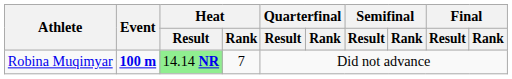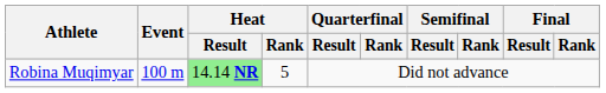 <table class=wikitable style="font-size:90%">
 <tr>
 <th rowspan="2">Athlete</th>
 <th rowspan="2">Event</th>
 <th colspan="2">Heat</th>
 <th colspan="2">Quarterfinal</th>
 <th colspan="2">Semifinal</th>
 <th colspan="2">Final</th>
 </tr>
 <tr style="font-size:95%">
 <th scope="col">Result</th>
 <th scope="col">Rank</th>
 <th scope="col">Result</th>
 <th scope="col">Rank</th>
 <th scope="col">Result</th>
 <th scope="col">Rank</th>
 <th scope="col">Result</th>
 <th scope="col">Rank</th>
 </tr>
 <tr align=center>
 <td align=left><a href='#'>Robina Muqimyar</a></td>
-<td align=left><strong><a href='#'>100 m</a></strong></td>
+<td align=left><a href='#'>100 m</a></td>
 <td style="background: lightgreen;">14.14 <strong><a href='#'>NR</a></strong></td>
-<td>7</td>
+<td>5</td>
 <td colspan=6>Did not advance</td>
 </tr>
 </table>
